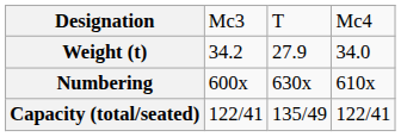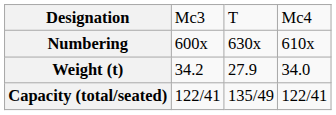 <table class="wikitable">
 <tr>
 <th>Designation</th>
 <td>Mc3</td>
 <td>T</td>
 <td>Mc4</td>
 </tr>
 <tr>
+<th>Numbering</th>
+<td>600x</td>
+<td>630x</td>
+<td>610x</td>
+</tr>
+<tr>
 <th>Weight (t)</th>
 <td>34.2</td>
 <td>27.9</td>
 <td>34.0</td>
-</tr>
-<tr>
-<th>Numbering</th>
-<td>600x</td>
-<td>630x</td>
-<td>610x</td>
 </tr>
 <tr>
 <th>Capacity (total/seated)</th>
 <td>122/41</td>
 <td>135/49</td>
 <td>122/41</td>
 </tr>
 </table>
